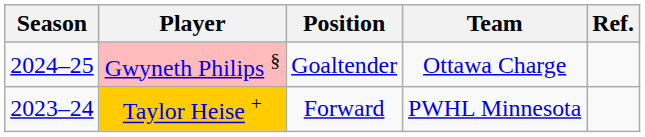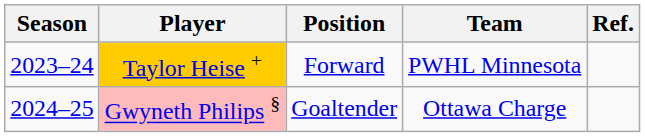 <table class="wikitable sortable" style="text-align:center;">
 <tr>
 <th scope="col">Season</th>
 <th scope="col">Player</th>
 <th scope="col">Position</th>
 <th scope="col">Team</th>
 <th scope="col" class="unsortable">Ref.</th>
 </tr>
 <tr>
+<td><a href='#'>2023–24</a></td>
+<td bgcolor=#FFCC00><a href='#'>Taylor Heise</a> <sup>+</sup></td>
+<td><a href='#'>Forward</a></td>
+<td><a href='#'>PWHL Minnesota</a></td>
+<td></td>
+</tr>
+<tr>
 <td><a href='#'>2024–25</a></td>
 <td bgcolor=#FFBBBB><a href='#'>Gwyneth Philips</a> <sup>§</sup></td>
 <td><a href='#'>Goaltender</a></td>
 <td><a href='#'>Ottawa Charge</a></td>
 <td></td>
 </tr>
-<tr>
-<td><a href='#'>2023–24</a></td>
-<td bgcolor=#FFCC00><a href='#'>Taylor Heise</a> <sup>+</sup></td>
-<td><a href='#'>Forward</a></td>
-<td><a href='#'>PWHL Minnesota</a></td>
-<td></td>
-</tr>
 </table>
